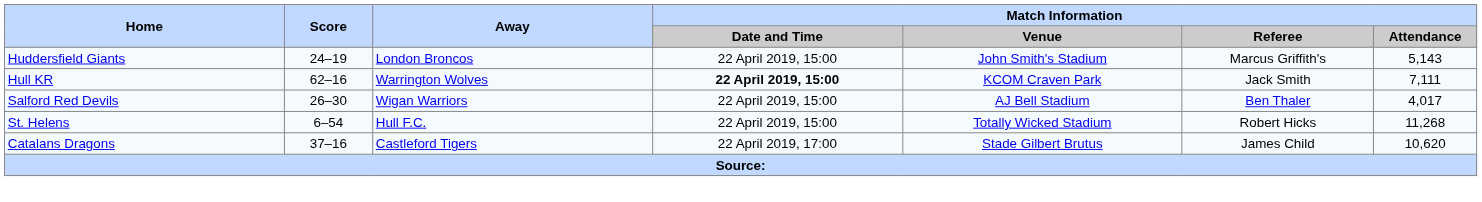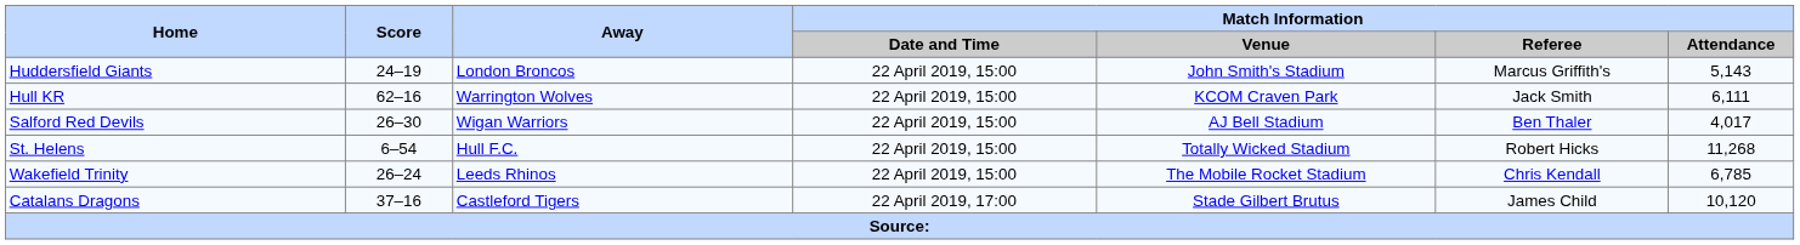 <table border=1 style="border-collapse:collapse; font-size:90%; text-align:center;" cellpadding=3 cellspacing=0 width=100%>
 <tr bgcolor=#C1D8FF>
 <th rowspan=2 width=19%>Home</th>
 <th rowspan=2 width=6%>Score</th>
 <th rowspan=2 width=19%>Away</th>
 <th colspan=4>Match Information</th>
 </tr>
 <tr bgcolor=#CCCCCC>
 <th width=17%>Date and Time</th>
 <th width=19%>Venue</th>
 <th width=13%>Referee</th>
 <th width=7%>Attendance</th>
 </tr>
 <tr bgcolor=#F5FAFF>
 <td align=left> <a href='#'>Huddersfield Giants</a></td>
 <td>24–19</td>
 <td align=left> <a href='#'>London Broncos</a></td>
 <td>22 April 2019, 15:00</td>
 <td><a href='#'>John Smith's Stadium</a></td>
 <td>Marcus Griffith's</td>
 <td>5,143</td>
 </tr>
 <tr bgcolor=#F5FAFF>
 <td align=left> <a href='#'>Hull KR</a></td>
 <td>62–16</td>
 <td align=left> <a href='#'>Warrington Wolves</a></td>
-<td><strong>22 April 2019, 15:00</strong></td>
+<td>22 April 2019, 15:00</td>
 <td><a href='#'>KCOM Craven Park</a></td>
 <td>Jack Smith</td>
-<td>7,111</td>
+<td>6,111</td>
 </tr>
 <tr bgcolor=#F5FAFF>
 <td align=left> <a href='#'>Salford Red Devils</a></td>
 <td>26–30</td>
 <td align=left> <a href='#'>Wigan Warriors</a></td>
 <td>22 April 2019, 15:00</td>
 <td><a href='#'>AJ Bell Stadium</a></td>
 <td><a href='#'>Ben Thaler</a></td>
 <td>4,017</td>
 </tr>
 <tr bgcolor=#F5FAFF>
 <td align=left> <a href='#'>St. Helens</a></td>
 <td>6–54</td>
 <td align=left> <a href='#'>Hull F.C.</a></td>
 <td>22 April 2019, 15:00</td>
 <td><a href='#'>Totally Wicked Stadium</a></td>
 <td>Robert Hicks</td>
 <td>11,268</td>
 </tr>
 <tr bgcolor=#F5FAFF>
+<td align=left> <a href='#'>Wakefield Trinity</a></td>
+<td>26–24</td>
+<td align=left> <a href='#'>Leeds Rhinos</a></td>
+<td>22 April 2019, 15:00</td>
+<td><a href='#'>The Mobile Rocket Stadium</a></td>
+<td><a href='#'>Chris Kendall</a></td>
+<td>6,785</td>
+</tr>
+<tr bgcolor=#F5FAFF>
 <td align=left> <a href='#'>Catalans Dragons</a></td>
 <td>37–16</td>
 <td align=left> <a href='#'>Castleford Tigers</a></td>
 <td>22 April 2019, 17:00</td>
 <td><a href='#'>Stade Gilbert Brutus</a></td>
 <td>James Child</td>
-<td>10,620</td>
+<td>10,120</td>
 </tr>
 <tr style="background:#c1d8ff;">
 <th colspan=7>Source:</th>
 </tr>
 </table>
